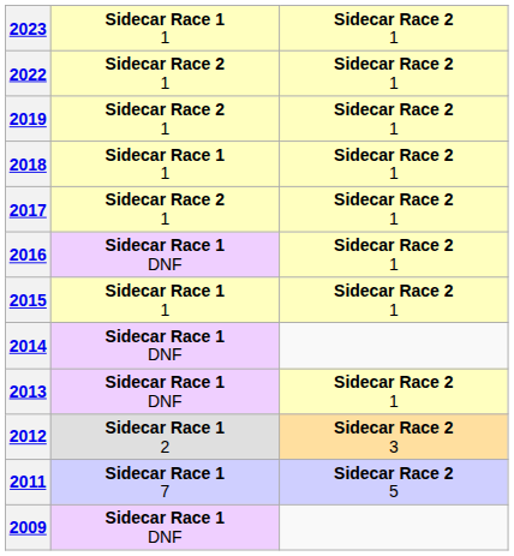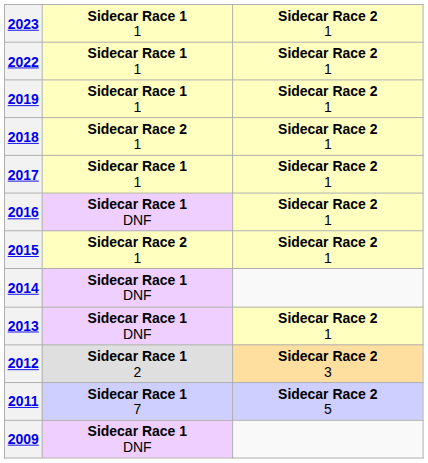 <table class="wikitable" style="font-size: 95%;">
 <tr>
 <th><a href='#'>2023</a></th>
 <td style="text-align:center; background:#ffffbf; width:150pt;"><strong>Sidecar Race 1</strong><br>1</td>
 <td style="text-align:center; background:#ffffbf; width:150pt;"><strong>Sidecar Race 2</strong><br>1</td>
 </tr>
 <tr>
 <th><a href='#'>2022</a></th>
+<td style="text-align:center; background:#ffffbf; width:150pt;"><strong>Sidecar Race 1</strong><br>1</td>
+<td style="text-align:center; background:#ffffbf; width:150pt;"><strong>Sidecar Race 2</strong><br>1</td>
+</tr>
+<tr>
+<th><a href='#'>2019</a></th>
+<td style="text-align:center; background:#ffffbf; width:150pt;"><strong>Sidecar Race 1</strong><br>1</td>
+<td style="text-align:center; background:#ffffbf; width:150pt;"><strong>Sidecar Race 2</strong><br>1</td>
+</tr>
+<tr>
+<th><a href='#'>2018</a></th>
 <td style="text-align:center; background:#ffffbf; width:150pt;"><strong>Sidecar Race 2</strong><br>1</td>
 <td style="text-align:center; background:#ffffbf; width:150pt;"><strong>Sidecar Race 2</strong><br>1</td>
 </tr>
 <tr>
-<th><a href='#'>2019</a></th>
-<td style="text-align:center; background:#ffffbf; width:150pt;"><strong>Sidecar Race 2</strong><br>1</td>
-<td style="text-align:center; background:#ffffbf; width:150pt;"><strong>Sidecar Race 2</strong><br>1</td>
-</tr>
-<tr>
-<th><a href='#'>2018</a></th>
+<th><a href='#'>2017</a></th>
 <td style="text-align:center; background:#ffffbf; width:150pt;"><strong>Sidecar Race 1</strong><br>1</td>
-<td style="text-align:center; background:#ffffbf; width:150pt;"><strong>Sidecar Race 2</strong><br>1</td>
-</tr>
-<tr>
-<th><a href='#'>2017</a></th>
-<td style="text-align:center; background:#ffffbf; width:150pt;"><strong>Sidecar Race 2</strong><br>1</td>
 <td style="text-align:center; background:#ffffbf; width:150pt;"><strong>Sidecar Race 2</strong><br>1</td>
 </tr>
 <tr>
 <th><a href='#'>2016</a></th>
 <td style="text-align:center; background:#efcfff; width:150pt;"><strong>Sidecar Race 1</strong><br>DNF</td>
 <td style="text-align:center; background:#ffffbf; width:150pt;"><strong>Sidecar Race 2</strong><br>1</td>
 </tr>
 <tr>
 <th><a href='#'>2015</a></th>
-<td style="text-align:center; background:#ffffbf; width:150pt;"><strong>Sidecar Race 1</strong><br>1</td>
+<td style="text-align:center; background:#ffffbf; width:150pt;"><strong>Sidecar Race 2</strong><br>1</td>
 <td style="text-align:center; background:#ffffbf; width:150pt;"><strong>Sidecar Race 2</strong><br>1</td>
 </tr>
 <tr>
 <th><a href='#'>2014</a></th>
 <td style="text-align:center; background:#efcfff; width:150pt;"><strong>Sidecar Race 1</strong><br>DNF</td>
 <td></td>
 </tr>
 <tr>
 <th><a href='#'>2013</a></th>
 <td style="text-align:center; background:#efcfff; width:150pt;"><strong>Sidecar Race 1</strong><br>DNF</td>
 <td style="text-align:center; background:#ffffbf; width:150pt;"><strong>Sidecar Race 2</strong><br>1</td>
 </tr>
 <tr>
 <th><a href='#'>2012</a></th>
 <td style="text-align:center; background:#dfdfdf; width:150pt;"><strong>Sidecar Race 1</strong><br>2</td>
 <td style="text-align:center; background:#ffdf9f; width:150pt;"><strong>Sidecar Race 2</strong><br>3</td>
 </tr>
 <tr>
 <th><a href='#'>2011</a></th>
 <td style="text-align:center; background:#cfcfff; width:150pt;"><strong>Sidecar Race 1</strong><br>7</td>
 <td style="text-align:center; background:#cfcfff; width:150pt;"><strong>Sidecar Race 2</strong><br>5</td>
 </tr>
 <tr>
 <th><a href='#'>2009</a></th>
 <td style="text-align:center; background:#efcfff; width:150pt;"><strong>Sidecar Race 1</strong><br>DNF</td>
 <td></td>
 </tr>
 </table>
